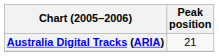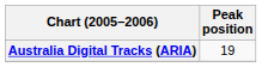 <table class="wikitable sortable plainrowheaders" style="text-align:center">
 <tr>
 <th scope="col">Chart (2005–2006)</th>
 <th scope="col">Peak<br> position</th>
 </tr>
 <tr>
 <th scope="row"><a href='#'>Australia Digital Tracks</a> (<a href='#'>ARIA</a>)</th>
-<td>21</td>
+<td>19</td>
 </tr>
 <tr>
 </tr>
 </table>
